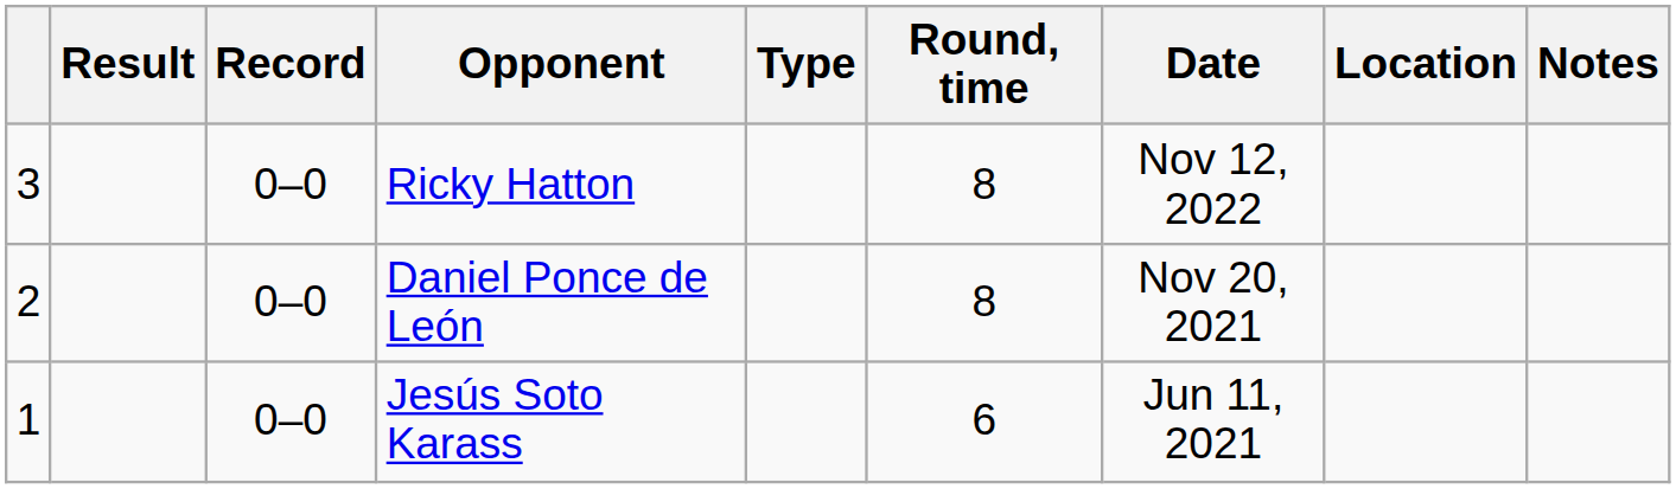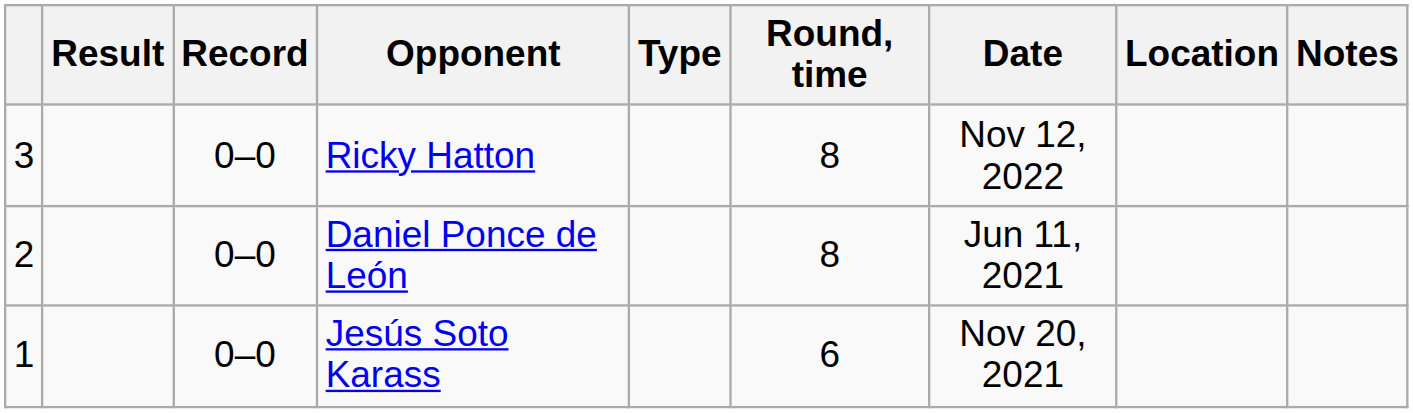 <table class="wikitable" style="text-align:center">
 <tr>
 <th></th>
 <th>Result</th>
 <th>Record</th>
 <th>Opponent</th>
 <th>Type</th>
 <th>Round, time</th>
 <th>Date</th>
 <th>Location</th>
 <th>Notes</th>
 </tr>
 <tr>
 <td>3</td>
 <td></td>
 <td>0–0 </td>
 <td style="text-align:left;"><a href='#'>Ricky Hatton</a></td>
 <td></td>
 <td>8</td>
 <td>Nov 12, 2022</td>
 <td style="text-align:left;"></td>
 <td style="text-align:left;"></td>
 </tr>
 <tr>
 <td>2</td>
 <td></td>
 <td>0–0 </td>
 <td style="text-align:left;"><a href='#'>Daniel Ponce de León</a></td>
 <td></td>
 <td>8</td>
-<td>Nov 20, 2021</td>
+<td>Jun 11, 2021</td>
 <td style="text-align:left;"></td>
 <td style="text-align:left;"></td>
 </tr>
 <tr>
 <td>1</td>
 <td></td>
 <td>0–0 </td>
 <td style="text-align:left;"><a href='#'>Jesús Soto Karass</a></td>
 <td></td>
 <td>6</td>
-<td>Jun 11, 2021</td>
+<td>Nov 20, 2021</td>
 <td style="text-align:left;"></td>
 <td style="text-align:left;"></td>
 </tr>
 </table>
